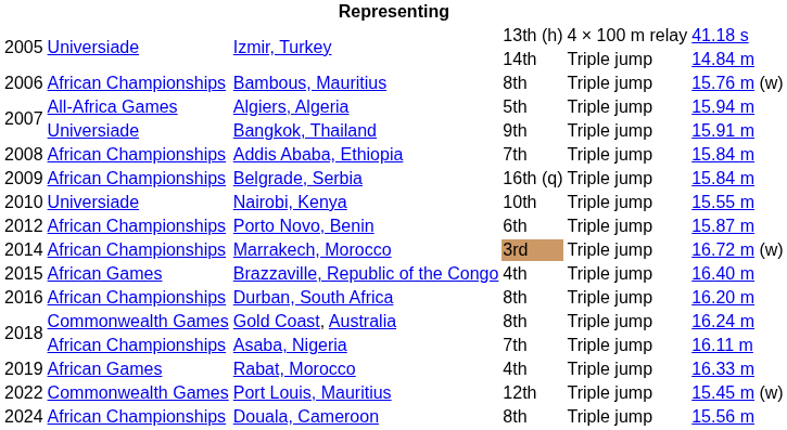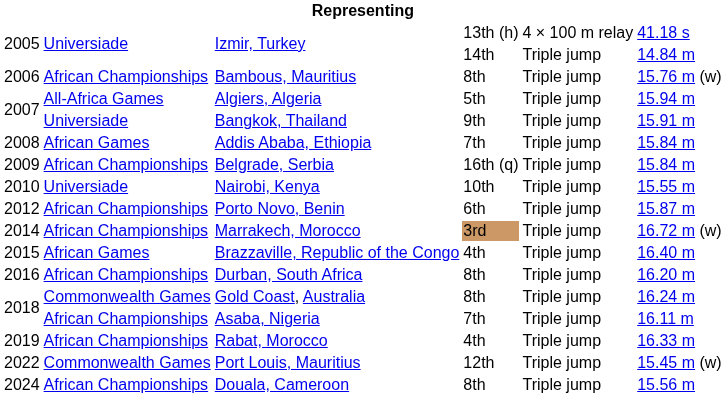 <table>
 <tr>
 <th colspan="6">Representing </th>
 </tr>
 <tr>
 <td rowspan=2>2005</td>
 <td rowspan=2><a href='#'>Universiade</a></td>
 <td rowspan=2><a href='#'>Izmir, Turkey</a></td>
 <td>13th (h)</td>
 <td>4 × 100 m relay</td>
 <td><a href='#'>41.18 s</a></td>
 </tr>
 <tr>
 <td>14th</td>
 <td>Triple jump</td>
 <td><a href='#'>14.84 m</a></td>
 </tr>
 <tr>
 <td>2006</td>
 <td><a href='#'>African Championships</a></td>
 <td><a href='#'>Bambous, Mauritius</a></td>
 <td>8th</td>
 <td>Triple jump</td>
 <td><a href='#'>15.76 m</a> (w)</td>
 </tr>
 <tr>
 <td rowspan=2>2007</td>
 <td><a href='#'>All-Africa Games</a></td>
 <td><a href='#'>Algiers, Algeria</a></td>
 <td>5th</td>
 <td>Triple jump</td>
 <td><a href='#'>15.94 m</a></td>
 </tr>
 <tr>
 <td><a href='#'>Universiade</a></td>
 <td><a href='#'>Bangkok, Thailand</a></td>
 <td>9th</td>
 <td>Triple jump</td>
 <td><a href='#'>15.91 m</a></td>
 </tr>
 <tr>
 <td>2008</td>
-<td><a href='#'>African Championships</a></td>
+<td><a href='#'>African Games</a></td>
 <td><a href='#'>Addis Ababa, Ethiopia</a></td>
 <td>7th</td>
 <td>Triple jump</td>
 <td><a href='#'>15.84 m</a></td>
 </tr>
 <tr>
 <td>2009</td>
 <td><a href='#'>African Championships</a></td>
 <td><a href='#'>Belgrade, Serbia</a></td>
 <td>16th (q)</td>
 <td>Triple jump</td>
 <td><a href='#'>15.84 m</a></td>
 </tr>
 <tr>
 <td>2010</td>
 <td><a href='#'>Universiade</a></td>
 <td><a href='#'>Nairobi, Kenya</a></td>
 <td>10th</td>
 <td>Triple jump</td>
 <td><a href='#'>15.55 m</a></td>
 </tr>
 <tr>
 <td>2012</td>
 <td><a href='#'>African Championships</a></td>
 <td><a href='#'>Porto Novo, Benin</a></td>
 <td>6th</td>
 <td>Triple jump</td>
 <td><a href='#'>15.87 m</a></td>
 </tr>
 <tr>
 <td>2014</td>
 <td><a href='#'>African Championships</a></td>
 <td><a href='#'>Marrakech, Morocco</a></td>
 <td bgcolor=cc9966>3rd</td>
 <td>Triple jump</td>
 <td><a href='#'>16.72 m</a> (w)</td>
 </tr>
 <tr>
 <td>2015</td>
 <td><a href='#'>African Games</a></td>
 <td><a href='#'>Brazzaville, Republic of the Congo</a></td>
 <td>4th</td>
 <td>Triple jump</td>
 <td><a href='#'>16.40 m</a></td>
 </tr>
 <tr>
 <td>2016</td>
 <td><a href='#'>African Championships</a></td>
 <td><a href='#'>Durban, South Africa</a></td>
 <td>8th</td>
 <td>Triple jump</td>
 <td><a href='#'>16.20 m</a></td>
 </tr>
 <tr>
 <td rowspan=2>2018</td>
 <td><a href='#'>Commonwealth Games</a></td>
 <td><a href='#'>Gold Coast</a>, <a href='#'>Australia</a></td>
 <td>8th</td>
 <td>Triple jump</td>
 <td><a href='#'>16.24 m</a></td>
 </tr>
 <tr>
 <td><a href='#'>African Championships</a></td>
 <td><a href='#'>Asaba, Nigeria</a></td>
 <td>7th</td>
 <td>Triple jump</td>
 <td><a href='#'>16.11 m</a></td>
 </tr>
 <tr>
 <td>2019</td>
-<td><a href='#'>African Games</a></td>
+<td><a href='#'>African Championships</a></td>
 <td><a href='#'>Rabat, Morocco</a></td>
 <td>4th</td>
 <td>Triple jump</td>
 <td><a href='#'>16.33 m</a></td>
 </tr>
 <tr>
 <td>2022</td>
 <td><a href='#'>Commonwealth Games</a></td>
 <td><a href='#'>Port Louis, Mauritius</a></td>
 <td>12th</td>
 <td>Triple jump</td>
 <td><a href='#'>15.45 m</a> (w)</td>
 </tr>
 <tr>
 <td>2024</td>
 <td><a href='#'>African Championships</a></td>
 <td><a href='#'>Douala, Cameroon</a></td>
 <td>8th</td>
 <td>Triple jump</td>
 <td><a href='#'>15.56 m</a></td>
 </tr>
 </table>
